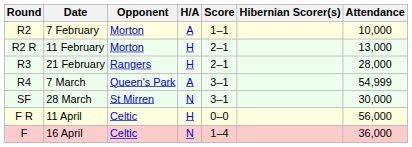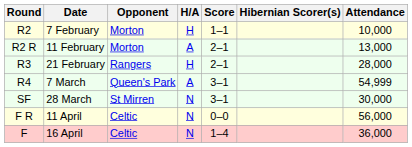 <table class="wikitable" style="text-align:center">
 <tr>
 <th>Round</th>
 <th>Date</th>
 <th>Opponent</th>
 <th>H/A</th>
 <th>Score</th>
 <th>Hibernian Scorer(s)</th>
 <th>Attendance</th>
 </tr>
 <tr bgcolor=#FFFFDD>
 <td>R2</td>
 <td align=left>7 February</td>
 <td align=left><a href='#'>Morton</a></td>
-<td><a href='#'>A</a></td>
+<td><a href='#'>H</a></td>
 <td>1–1</td>
 <td align=left></td>
 <td>10,000</td>
 </tr>
 <tr bgcolor=#EEFFEE>
 <td>R2 R</td>
 <td align=left>11 February</td>
 <td align=left><a href='#'>Morton</a></td>
-<td><a href='#'>H</a></td>
+<td><a href='#'>A</a></td>
 <td>2–1</td>
 <td align=left></td>
 <td>13,000</td>
 </tr>
 <tr bgcolor=#EEFFEE>
 <td>R3</td>
 <td align=left>21 February</td>
 <td align=left><a href='#'>Rangers</a></td>
 <td><a href='#'>H</a></td>
 <td>2–1</td>
 <td align=left></td>
 <td>28,000</td>
 </tr>
 <tr bgcolor=#EEFFEE>
 <td>R4</td>
 <td align=left>7 March</td>
 <td align=left><a href='#'>Queen's Park</a></td>
 <td><a href='#'>A</a></td>
 <td>3–1</td>
 <td align=left></td>
 <td>54,999</td>
 </tr>
 <tr bgcolor=#EEFFEE>
 <td>SF</td>
 <td align=left>28 March</td>
 <td align=left><a href='#'>St Mirren</a></td>
 <td><a href='#'>N</a></td>
 <td>3–1</td>
 <td align=left></td>
 <td>30,000</td>
 </tr>
 <tr bgcolor=#FFFFDD>
 <td>F R</td>
 <td align=left>11 April</td>
 <td align=left><a href='#'>Celtic</a></td>
-<td><a href='#'>H</a></td>
+<td><a href='#'>N</a></td>
 <td>0–0</td>
 <td align=left></td>
 <td>56,000</td>
 </tr>
 <tr bgcolor=#FFCCCC>
 <td>F</td>
 <td align=left>16 April</td>
 <td align=left><a href='#'>Celtic</a></td>
 <td><a href='#'>N</a></td>
 <td>1–4</td>
 <td align=left></td>
 <td>36,000</td>
 </tr>
 </table>
